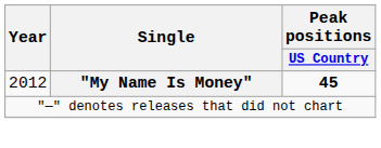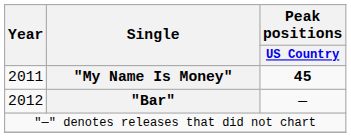 <table class="wikitable plainrowheaders" style="text-align:center;">
 <tr>
 <th rowspan="2">Year</th>
 <th rowspan="2" style="width:14em;">Single</th>
 <th>Peak positions</th>
 </tr>
 <tr style="font-size:smaller;">
 <th width="60"><a href='#'>US Country</a></th>
 </tr>
 <tr>
-<td>2012</td>
+<td>2011</td>
 <th scope="row">"My Name Is Money"</th>
 <td><strong>45</strong></td>
+</tr>
+<tr>
+<td>2012</td>
+<th scope="row">"Bar"</th>
+<td>—</td>
 </tr>
 <tr>
 <td colspan="3" style="font-size:8pt">"—" denotes releases that did not chart</td>
 </tr>
 <tr>
 </tr>
 </table>
